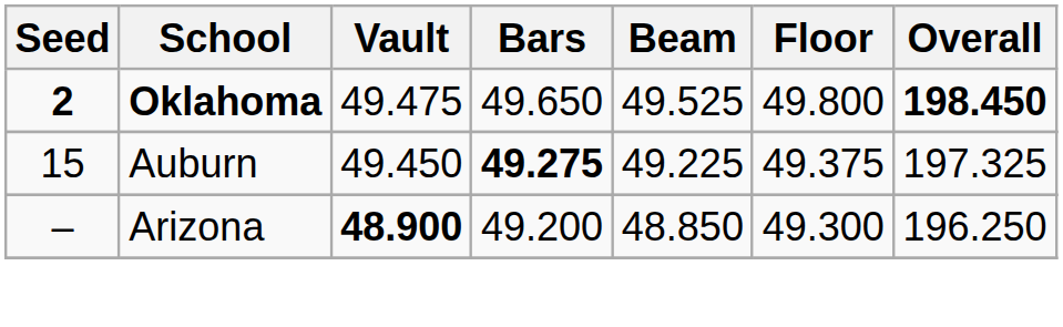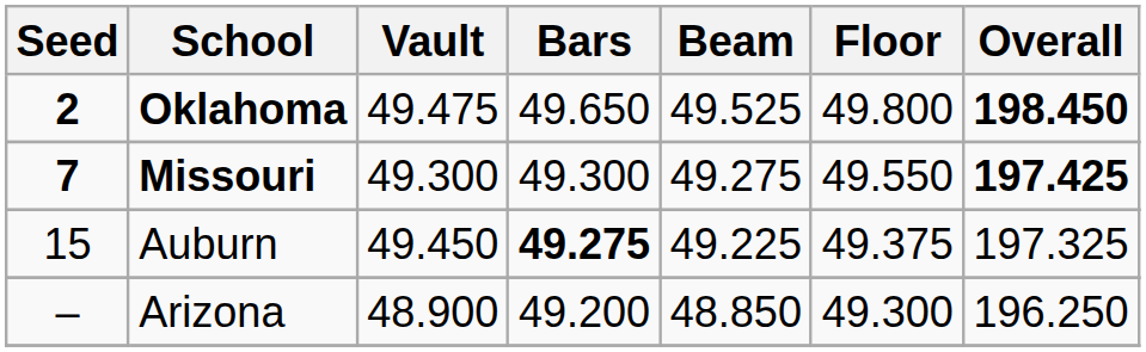 <table class="wikitable" style="white-space:nowrap; font-size:95%; text-align:center">
 <tr>
 <th>Seed</th>
 <th>School</th>
 <th>Vault</th>
 <th>Bars</th>
 <th>Beam</th>
 <th>Floor</th>
 <th>Overall</th>
 </tr>
 <tr>
 <td><strong>2</strong></td>
 <td align=left><strong>Oklahoma</strong></td>
 <td>49.475</td>
 <td>49.650</td>
 <td>49.525</td>
 <td>49.800</td>
 <td><strong>198.450</strong></td>
 </tr>
 <tr>
 </tr>
 <tr>
+<td><strong>7</strong></td>
+<td align=left><strong>Missouri</strong></td>
+<td>49.300</td>
+<td>49.300</td>
+<td>49.275</td>
+<td>49.550</td>
+<td><strong>197.425</strong></td>
+</tr>
+<tr>
 </tr>
 <tr>
 <td>15</td>
 <td align=left>Auburn</td>
 <td>49.450</td>
 <td><strong>49.275</strong></td>
 <td>49.225</td>
 <td>49.375</td>
 <td>197.325</td>
 </tr>
 <tr>
 </tr>
 <tr>
 <td>–</td>
 <td align=left>Arizona</td>
-<td><strong>48.900</strong></td>
+<td>48.900</td>
 <td>49.200</td>
 <td>48.850</td>
 <td>49.300</td>
 <td>196.250</td>
 </tr>
 <tr>
 </tr>
 </table>
